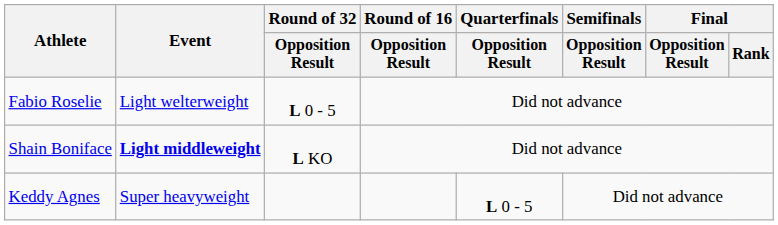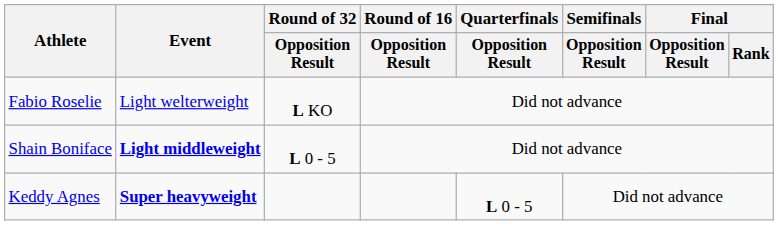 <table class="wikitable" style="font-size:90%; text-align:center">
 <tr>
 <th rowspan=2>Athlete</th>
 <th rowspan=2>Event</th>
 <th>Round of 32</th>
 <th>Round of 16</th>
 <th>Quarterfinals</th>
 <th>Semifinals</th>
 <th colspan=2>Final</th>
 </tr>
 <tr style="font-size:95%">
 <th>Opposition<br>Result</th>
 <th>Opposition<br>Result</th>
 <th>Opposition<br>Result</th>
 <th>Opposition<br>Result</th>
 <th>Opposition<br>Result</th>
 <th>Rank</th>
 </tr>
 <tr>
 <td align=left><a href='#'>Fabio Roselie</a></td>
 <td align=left><a href='#'>Light welterweight</a></td>
-<td><br><strong>L</strong> 0 - 5</td>
+<td><br><strong>L</strong> KO</td>
 <td colspan=5>Did not advance</td>
 </tr>
 <tr>
 <td align=left><a href='#'>Shain Boniface</a></td>
 <td align=left><strong><a href='#'>Light middleweight</a></strong></td>
-<td><br><strong>L</strong> KO</td>
+<td><br><strong>L</strong> 0 - 5</td>
 <td colspan=5>Did not advance</td>
 </tr>
 <tr>
 <td align=left><a href='#'>Keddy Agnes</a></td>
-<td align=left><a href='#'>Super heavyweight</a></td>
+<td align=left><strong><a href='#'>Super heavyweight</a></strong></td>
 <td></td>
 <td></td>
 <td><br><strong>L</strong> 0 - 5</td>
 <td colspan=3>Did not advance</td>
 </tr>
 </table>
